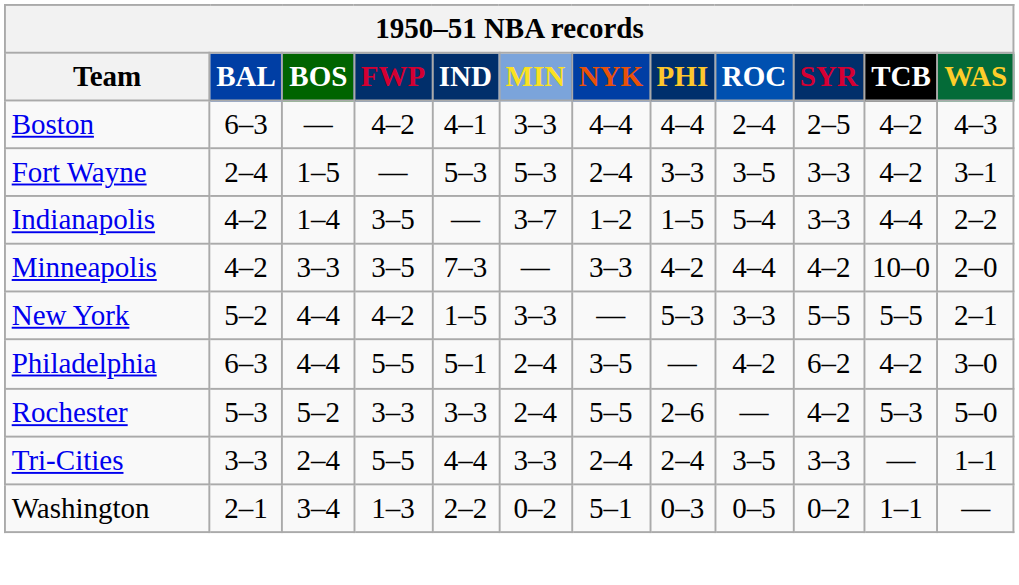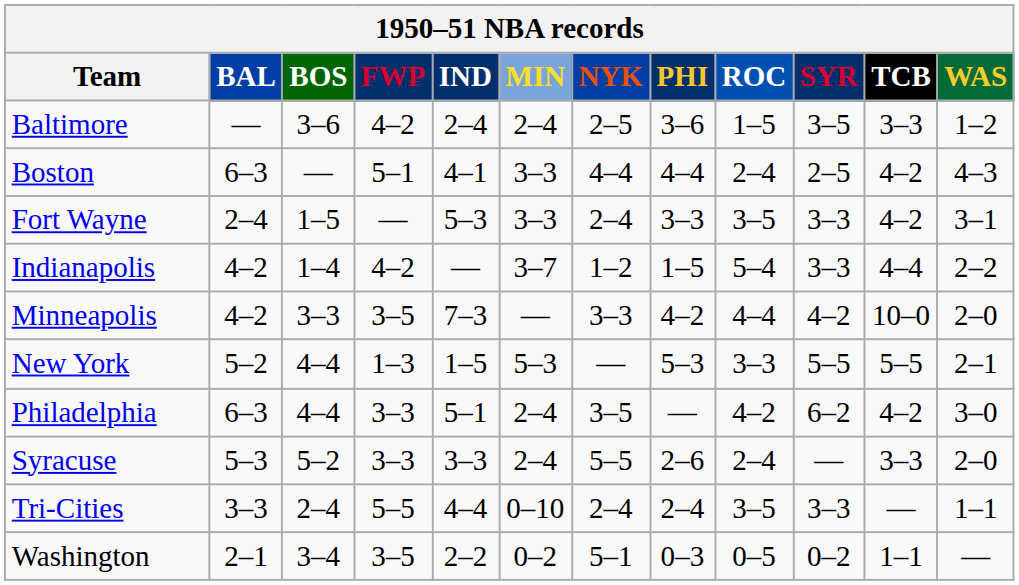 <table class="wikitable" style="font-size:95%; text-align:center;">
 <tr>
 <th colspan=12>1950–51 NBA records</th>
 </tr>
 <tr>
 <th width=100>Team</th>
 <th style="background:#003EA4;color:#FFFFFF;width=35">BAL</th>
 <th style="background:#006400;color:#FFFFFF;width=35">BOS</th>
 <th style="background:#012F6B;color:#D40032;width=35">FWP</th>
 <th style="background:#012F6B;color:#FFFFFF;width=35">IND</th>
 <th style="background:#7BA4DB;color:#FBE122;width=35">MIN</th>
 <th style="background:#003EA4;color:#E85109;width=35">NYK</th>
 <th style="background:#002F6C;color:#FFC72C;width=35">PHI</th>
 <th style="background:#0050B0;color:#FFFFFF;width=35">ROC</th>
 <th style="background:#012F6B;color:#D50033;width=35">SYR</th>
 <th style="background:#000000;color:#FFFFFF;width=35">TCB</th>
 <th style="background:#046B38;color:#FECD2A;width=35">WAS</th>
 </tr>
 <tr>
+<td style="text-align:left;"><a href='#'>Baltimore</a></td>
+<td>—</td>
+<td>3–6</td>
+<td>4–2</td>
+<td>2–4</td>
+<td>2–4</td>
+<td>2–5</td>
+<td>3–6</td>
+<td>1–5</td>
+<td>3–5</td>
+<td>3–3</td>
+<td>1–2</td>
+</tr>
+<tr>
 <td style="text-align:left;"><a href='#'>Boston</a></td>
 <td>6–3</td>
 <td>—</td>
-<td>4–2</td>
+<td>5–1</td>
 <td>4–1</td>
 <td>3–3</td>
 <td>4–4</td>
 <td>4–4</td>
 <td>2–4</td>
 <td>2–5</td>
 <td>4–2</td>
 <td>4–3</td>
 </tr>
 <tr>
 <td style="text-align:left;"><a href='#'>Fort Wayne</a></td>
 <td>2–4</td>
 <td>1–5</td>
 <td>—</td>
 <td>5–3</td>
-<td>5–3</td>
+<td>3–3</td>
 <td>2–4</td>
 <td>3–3</td>
 <td>3–5</td>
 <td>3–3</td>
 <td>4–2</td>
 <td>3–1</td>
 </tr>
 <tr>
 <td style="text-align:left;"><a href='#'>Indianapolis</a></td>
 <td>4–2</td>
 <td>1–4</td>
-<td>3–5</td>
+<td>4–2</td>
 <td>—</td>
 <td>3–7</td>
 <td>1–2</td>
 <td>1–5</td>
 <td>5–4</td>
 <td>3–3</td>
 <td>4–4</td>
 <td>2–2</td>
 </tr>
 <tr>
 <td style="text-align:left;"><a href='#'>Minneapolis</a></td>
 <td>4–2</td>
 <td>3–3</td>
 <td>3–5</td>
 <td>7–3</td>
 <td>—</td>
 <td>3–3</td>
 <td>4–2</td>
 <td>4–4</td>
 <td>4–2</td>
 <td>10–0</td>
 <td>2–0</td>
 </tr>
 <tr>
 <td style="text-align:left;"><a href='#'>New York</a></td>
 <td>5–2</td>
 <td>4–4</td>
-<td>4–2</td>
+<td>1–3</td>
 <td>1–5</td>
-<td>3–3</td>
+<td>5–3</td>
 <td>—</td>
 <td>5–3</td>
 <td>3–3</td>
 <td>5–5</td>
 <td>5–5</td>
 <td>2–1</td>
 </tr>
 <tr>
 <td style="text-align:left;"><a href='#'>Philadelphia</a></td>
 <td>6–3</td>
 <td>4–4</td>
-<td>5–5</td>
+<td>3–3</td>
 <td>5–1</td>
 <td>2–4</td>
 <td>3–5</td>
 <td>—</td>
 <td>4–2</td>
 <td>6–2</td>
 <td>4–2</td>
 <td>3–0</td>
 </tr>
 <tr>
-<td style="text-align:left;"><a href='#'>Rochester</a></td>
+<td style="text-align:left;"><a href='#'>Syracuse</a></td>
 <td>5–3</td>
 <td>5–2</td>
 <td>3–3</td>
 <td>3–3</td>
 <td>2–4</td>
 <td>5–5</td>
 <td>2–6</td>
+<td>2–4</td>
 <td>—</td>
-<td>4–2</td>
-<td>5–3</td>
-<td>5–0</td>
+<td>3–3</td>
+<td>2–0</td>
 </tr>
 <tr>
 <td style="text-align:left;"><a href='#'>Tri-Cities</a></td>
 <td>3–3</td>
 <td>2–4</td>
 <td>5–5</td>
 <td>4–4</td>
-<td>3–3</td>
+<td>0–10</td>
 <td>2–4</td>
 <td>2–4</td>
 <td>3–5</td>
 <td>3–3</td>
 <td>—</td>
 <td>1–1</td>
 </tr>
 <tr>
 <td style="text-align:left;">Washington</td>
 <td>2–1</td>
 <td>3–4</td>
-<td>1–3</td>
+<td>3–5</td>
 <td>2–2</td>
 <td>0–2</td>
 <td>5–1</td>
 <td>0–3</td>
 <td>0–5</td>
 <td>0–2</td>
 <td>1–1</td>
 <td>—</td>
 </tr>
 </table>
